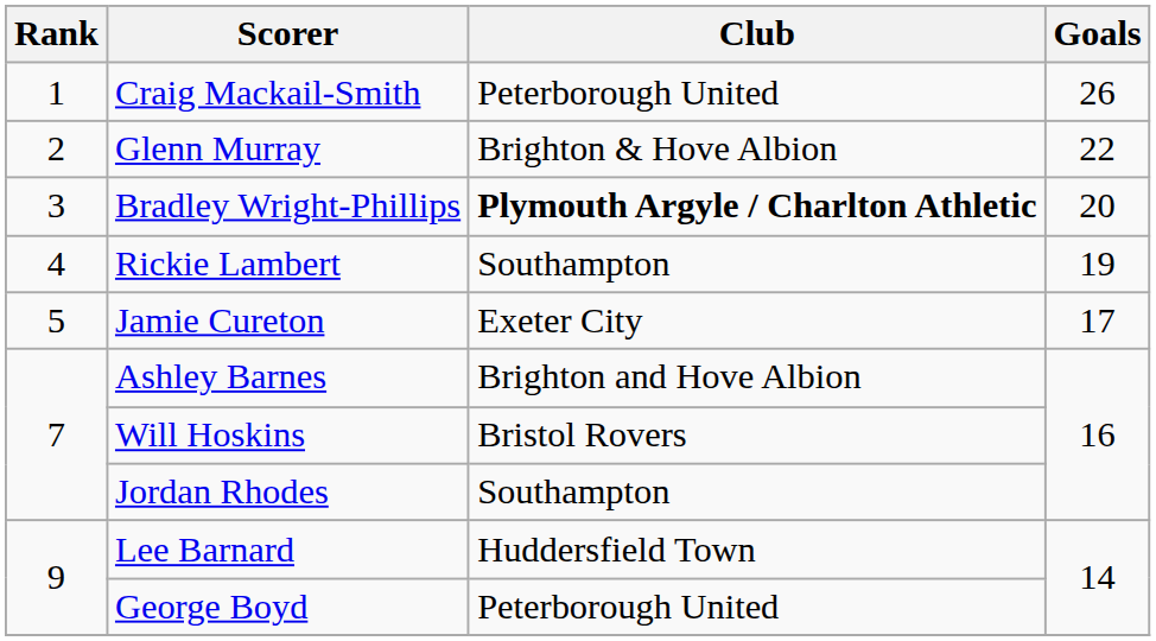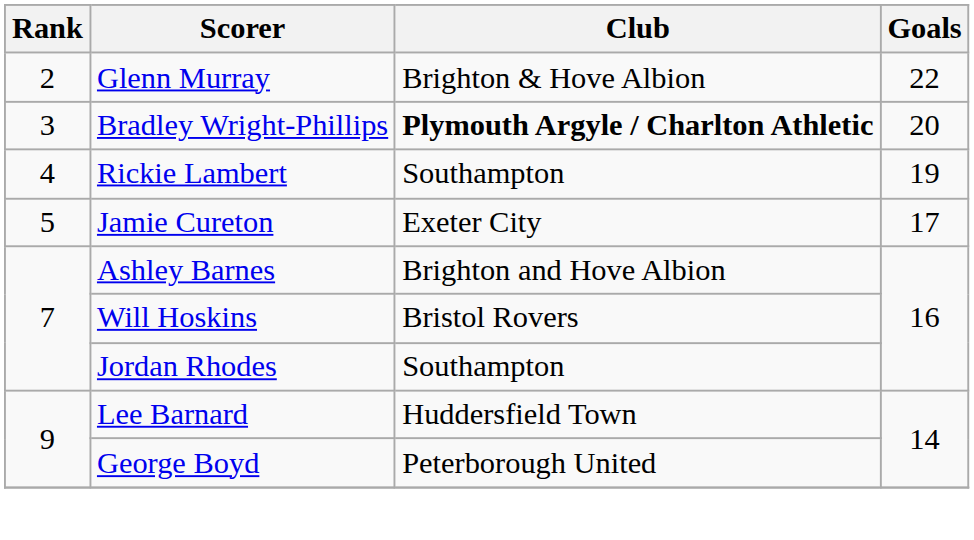 <table class="wikitable" style="text-align:center">
 <tr>
 <th>Rank</th>
 <th>Scorer</th>
 <th>Club</th>
 <th>Goals</th>
-</tr>
-<tr>
-<td rowspan="1">1</td>
-<td align="left"><a href='#'>Craig Mackail-Smith</a></td>
-<td align="left">Peterborough United</td>
-<td>26</td>
 </tr>
 <tr>
 <td rowspan="1">2</td>
 <td align="left"><a href='#'>Glenn Murray</a></td>
 <td align="left">Brighton & Hove Albion</td>
 <td>22</td>
 </tr>
 <tr>
 <td rowspan="1">3</td>
 <td align="left"><a href='#'>Bradley Wright-Phillips</a></td>
 <td align="left"><strong>Plymouth Argyle / Charlton Athletic</strong></td>
 <td>20</td>
 </tr>
 <tr>
 <td rowspan="1">4</td>
 <td align="left"><a href='#'>Rickie Lambert</a></td>
 <td align="left">Southampton</td>
 <td rowspan="1">19</td>
 </tr>
 <tr>
 <td>5</td>
 <td align="left"><a href='#'>Jamie Cureton</a></td>
 <td align="left">Exeter City</td>
 <td>17</td>
 </tr>
 <tr>
 <td rowspan="3">7</td>
 <td align="left"><a href='#'>Ashley Barnes</a></td>
 <td align="left">Brighton and Hove Albion</td>
 <td rowspan="3">16</td>
 </tr>
 <tr>
 <td align="left"><a href='#'>Will Hoskins</a></td>
 <td align="left">Bristol Rovers</td>
 </tr>
 <tr>
 <td align="left"><a href='#'>Jordan Rhodes</a></td>
 <td align="left">Southampton</td>
 </tr>
 <tr>
 <td rowspan="2">9</td>
 <td align="left"><a href='#'>Lee Barnard</a></td>
 <td align="left">Huddersfield Town</td>
 <td rowspan="2">14</td>
 </tr>
 <tr>
 <td align="left"><a href='#'>George Boyd</a></td>
 <td align="left">Peterborough United</td>
 </tr>
 <tr>
 </tr>
 </table>
